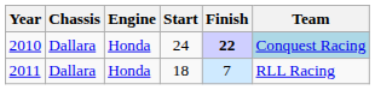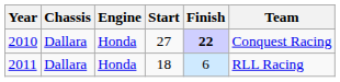 <table class="wikitable" style="font-size: 90%;">
 <tr>
 <th>Year</th>
 <th>Chassis</th>
 <th>Engine</th>
 <th>Start</th>
 <th>Finish</th>
 <th>Team</th>
 </tr>
 <tr>
 <td><a href='#'>2010</a></td>
 <td><a href='#'>Dallara</a></td>
 <td><a href='#'>Honda</a></td>
-<td align=center>24</td>
+<td align=center>27</td>
 <td align=center style="background:#CFCFFF;"><strong>22</strong></td>
-<td nowrap style="background: lightblue;"><a href='#'>Conquest Racing</a></td>
+<td nowrap><a href='#'>Conquest Racing</a></td>
 </tr>
 <tr>
 <td><a href='#'>2011</a></td>
 <td><a href='#'>Dallara</a></td>
 <td><a href='#'>Honda</a></td>
 <td align=center>18</td>
-<td align=center style="background:#CFEAFF;">7</td>
+<td align=center style="background:#CFEAFF;">6</td>
 <td nowrap><a href='#'>RLL Racing</a></td>
 </tr>
 </table>
